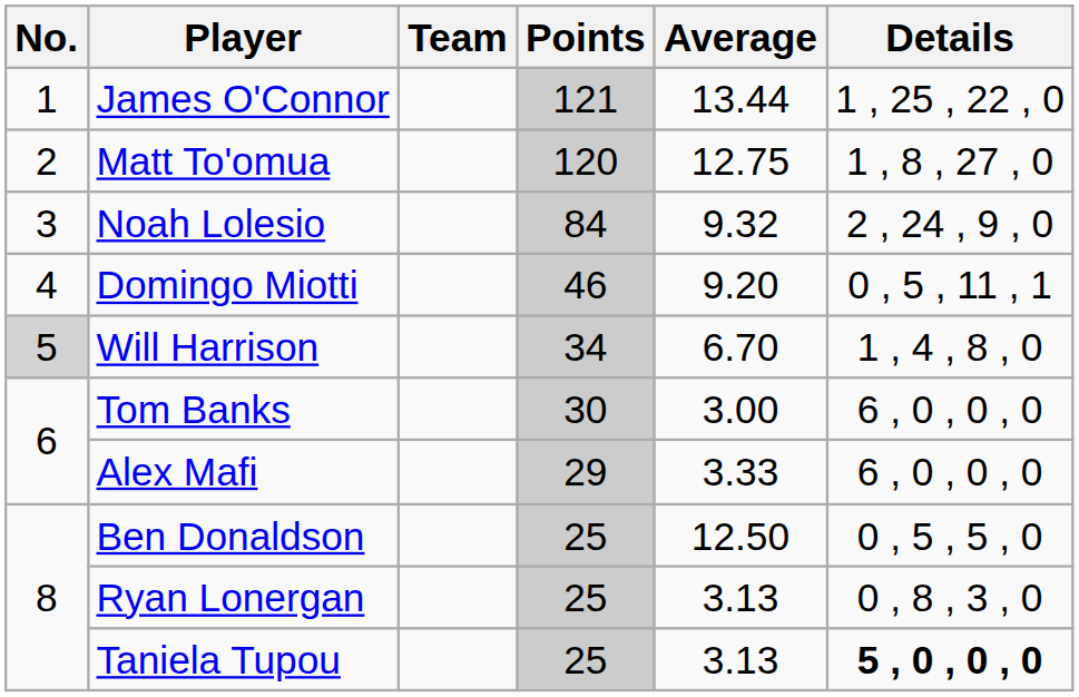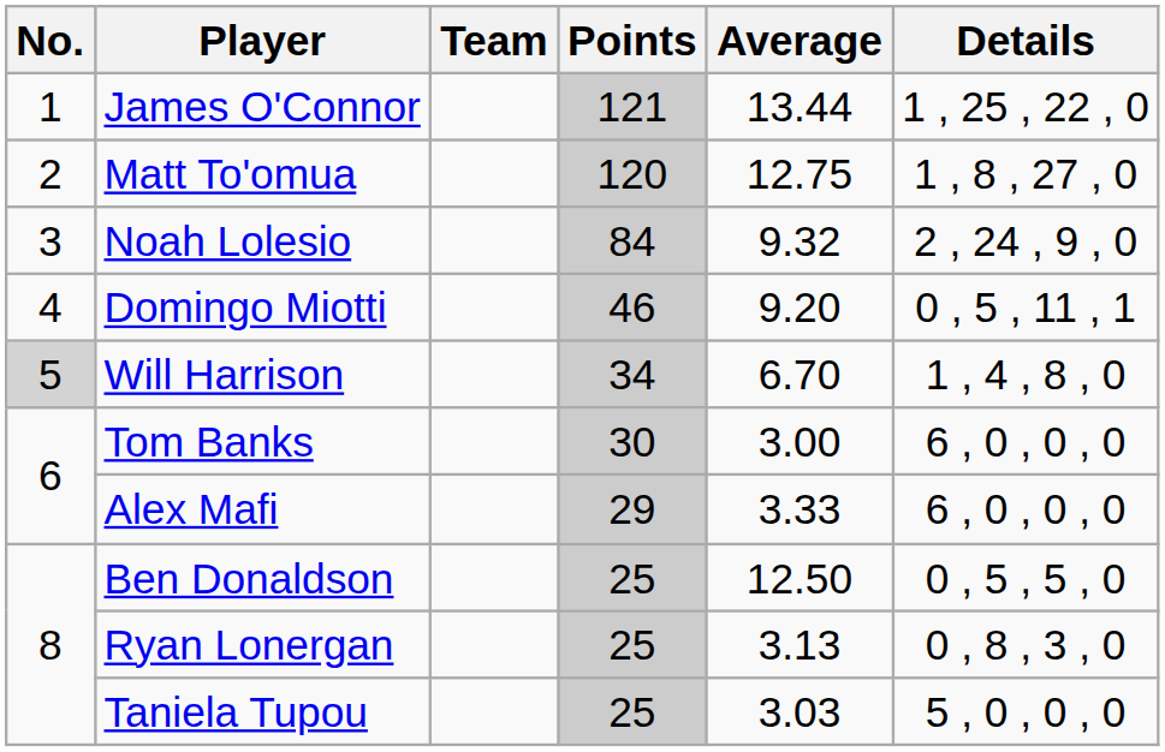 <table class="wikitable sortable" style="text-align:center; font-size:95%">
 <tr>
 <th>No.</th>
 <th>Player</th>
 <th>Team</th>
 <th>Points</th>
 <th>Average</th>
 <th>Details</th>
 </tr>
 <tr>
 <td>1</td>
 <td style="text-align:left;"><a href='#'>James O'Connor</a></td>
 <td style="text-align:left;"></td>
 <td style="background:#ccc;">121</td>
 <td>13.44</td>
 <td>1 , 25 , 22 , 0 </td>
 </tr>
 <tr>
 <td>2</td>
 <td style="text-align:left;"><a href='#'>Matt To'omua</a></td>
 <td style="text-align:left;"></td>
 <td style="background:#ccc;">120</td>
 <td>12.75</td>
 <td>1 , 8 , 27 , 0 </td>
 </tr>
 <tr>
 <td>3</td>
 <td style="text-align:left;"><a href='#'>Noah Lolesio</a></td>
 <td style="text-align:left;"></td>
 <td style="background:#ccc;">84</td>
 <td>9.32</td>
 <td>2 , 24 , 9 , 0 </td>
 </tr>
 <tr>
 <td>4</td>
 <td style="text-align:left;"><a href='#'>Domingo Miotti</a></td>
 <td style="text-align:left;"></td>
 <td style="background:#ccc;">46</td>
 <td>9.20</td>
 <td>0 , 5 , 11 , 1 </td>
 </tr>
 <tr>
 <td style="background: lightgrey;">5</td>
 <td style="text-align:left;"><a href='#'>Will Harrison</a></td>
 <td style="text-align:left;"></td>
 <td style="background:#ccc;">34</td>
 <td>6.70</td>
 <td>1 , 4 , 8 , 0 </td>
 </tr>
 <tr>
 <td rowspan="2">6</td>
 <td style="text-align:left;"><a href='#'>Tom Banks</a></td>
 <td style="text-align:left;"></td>
 <td style="background:#ccc;">30</td>
 <td>3.00</td>
 <td>6 , 0 , 0 , 0 </td>
 </tr>
 <tr>
 <td style="text-align:left;"><a href='#'>Alex Mafi</a></td>
 <td style="text-align:left;"></td>
 <td style="background:#ccc;">29</td>
 <td>3.33</td>
 <td>6 , 0 , 0 , 0 </td>
 </tr>
 <tr>
 <td rowspan="3">8</td>
 <td style="text-align:left;"><a href='#'>Ben Donaldson</a></td>
 <td style="text-align:left;"></td>
 <td style="background:#ccc;">25</td>
 <td>12.50</td>
 <td>0 , 5 , 5 , 0 </td>
 </tr>
 <tr>
 <td style="text-align:left;"><a href='#'>Ryan Lonergan</a></td>
 <td style="text-align:left;"></td>
 <td style="background:#ccc;">25</td>
 <td>3.13</td>
 <td>0 , 8 , 3 , 0 </td>
 </tr>
 <tr>
 <td style="text-align:left;"><a href='#'>Taniela Tupou</a></td>
 <td style="text-align:left;"></td>
 <td style="background:#ccc;">25</td>
-<td>3.13</td>
-<td><strong>5 , 0 , 0 , 0 </strong></td>
+<td>3.03</td>
+<td>5 , 0 , 0 , 0 </td>
 </tr>
 </table>
